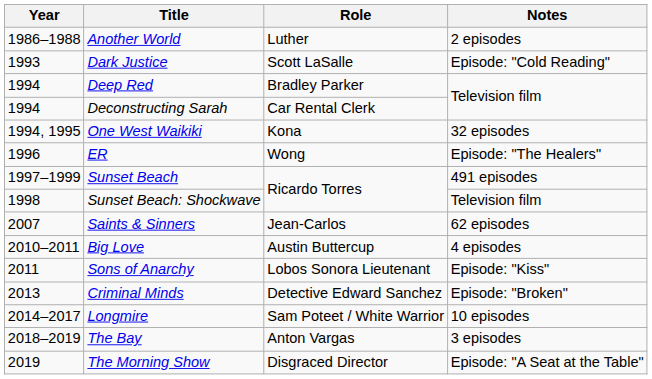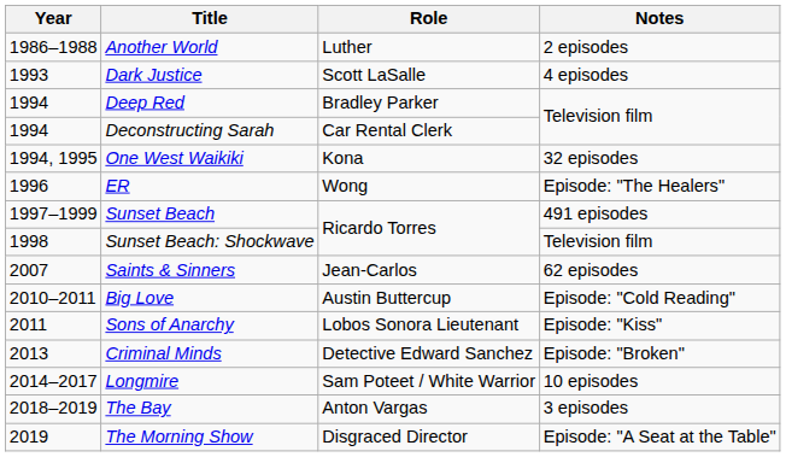 <table class="wikitable sortable">
 <tr>
 <th>Year</th>
 <th>Title</th>
 <th>Role</th>
 <th>Notes</th>
 </tr>
 <tr>
 <td>1986–1988</td>
 <td><a href='#'><em>Another World</em></a></td>
 <td>Luther</td>
 <td>2 episodes</td>
 </tr>
 <tr>
 <td>1993</td>
 <td><em><a href='#'>Dark Justice</a></em></td>
 <td>Scott LaSalle</td>
-<td>Episode: "Cold Reading"</td>
+<td>4 episodes</td>
 </tr>
 <tr>
 <td>1994</td>
 <td><a href='#'><em>Deep Red</em></a></td>
 <td>Bradley Parker</td>
 <td rowspan="2">Television film</td>
 </tr>
 <tr>
 <td>1994</td>
 <td><em>Deconstructing Sarah</em></td>
 <td>Car Rental Clerk</td>
 </tr>
 <tr>
 <td>1994, 1995</td>
 <td><em><a href='#'>One West Waikiki</a></em></td>
 <td>Kona</td>
 <td>32 episodes</td>
 </tr>
 <tr>
 <td>1996</td>
 <td><a href='#'><em>ER</em></a></td>
 <td>Wong</td>
 <td>Episode: "The Healers"</td>
 </tr>
 <tr>
 <td>1997–1999</td>
 <td><a href='#'><em>Sunset Beach</em></a></td>
 <td rowspan="2">Ricardo Torres</td>
 <td>491 episodes</td>
 </tr>
 <tr>
 <td>1998</td>
 <td><em>Sunset Beach: Shockwave</em></td>
 <td>Television film</td>
 </tr>
 <tr>
 <td>2007</td>
 <td><a href='#'><em>Saints & Sinners</em></a></td>
 <td>Jean-Carlos</td>
 <td>62 episodes</td>
 </tr>
 <tr>
 <td>2010–2011</td>
 <td><em><a href='#'>Big Love</a></em></td>
 <td>Austin Buttercup</td>
-<td>4 episodes</td>
+<td>Episode: "Cold Reading"</td>
 </tr>
 <tr>
 <td>2011</td>
 <td><em><a href='#'>Sons of Anarchy</a></em></td>
 <td>Lobos Sonora Lieutenant</td>
 <td>Episode: "Kiss"</td>
 </tr>
 <tr>
 <td>2013</td>
 <td><em><a href='#'>Criminal Minds</a></em></td>
 <td>Detective Edward Sanchez</td>
 <td>Episode: "Broken"</td>
 </tr>
 <tr>
 <td>2014–2017</td>
 <td><a href='#'><em>Longmire</em></a></td>
 <td>Sam Poteet / White Warrior</td>
 <td>10 episodes</td>
 </tr>
 <tr>
 <td>2018–2019</td>
 <td><a href='#'><em>The Bay</em></a></td>
 <td>Anton Vargas</td>
 <td>3 episodes</td>
 </tr>
 <tr>
 <td>2019</td>
 <td><a href='#'><em>The Morning Show</em></a></td>
 <td>Disgraced Director</td>
 <td>Episode: "A Seat at the Table"</td>
 </tr>
 </table>
